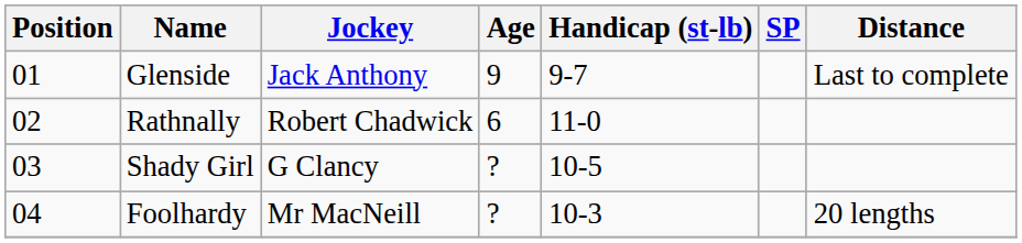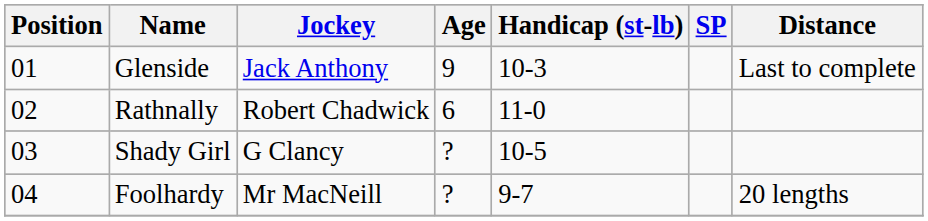 <table class="wikitable sortable">
 <tr>
 <th data-sort-type="number">Position</th>
 <th>Name</th>
 <th><a href='#'>Jockey</a></th>
 <th data-sort-type="number">Age</th>
 <th>Handicap (<a href='#'>st</a>-<a href='#'>lb</a>)</th>
 <th><a href='#'>SP</a></th>
 <th>Distance</th>
 </tr>
 <tr>
 <td>01</td>
 <td>Glenside</td>
 <td><a href='#'>Jack Anthony</a></td>
 <td>9</td>
-<td>9-7</td>
+<td>10-3</td>
 <td></td>
 <td>Last to complete</td>
 </tr>
 <tr>
 <td>02</td>
 <td>Rathnally</td>
 <td>Robert Chadwick</td>
 <td>6</td>
 <td>11-0</td>
 <td></td>
 <td></td>
 </tr>
 <tr>
 <td>03</td>
 <td>Shady Girl</td>
 <td>G Clancy</td>
 <td>?</td>
 <td>10-5</td>
 <td></td>
 <td></td>
 </tr>
 <tr>
 <td>04</td>
 <td>Foolhardy</td>
 <td>Mr MacNeill</td>
 <td>?</td>
-<td>10-3</td>
+<td>9-7</td>
 <td></td>
 <td>20 lengths</td>
 </tr>
 <tr>
 </tr>
 </table>
